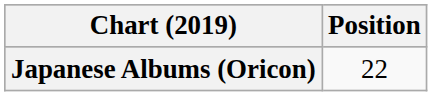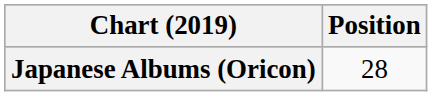 <table class="wikitable plainrowheaders" style="text-align:center">
 <tr>
 <th scope="col">Chart (2019)</th>
 <th scope="col">Position</th>
 </tr>
 <tr>
 <th scope="row">Japanese Albums (Oricon)</th>
-<td>22</td>
+<td>28</td>
 </tr>
 </table>
